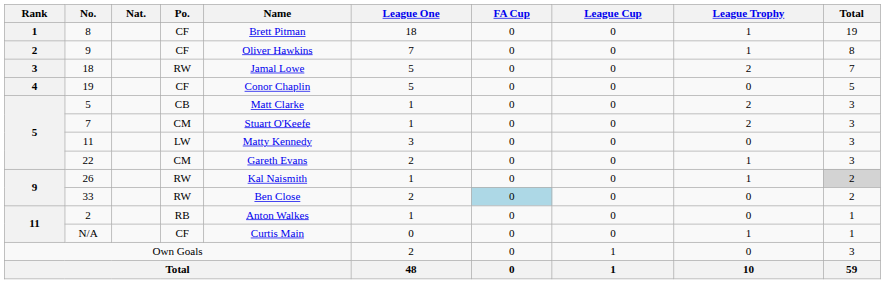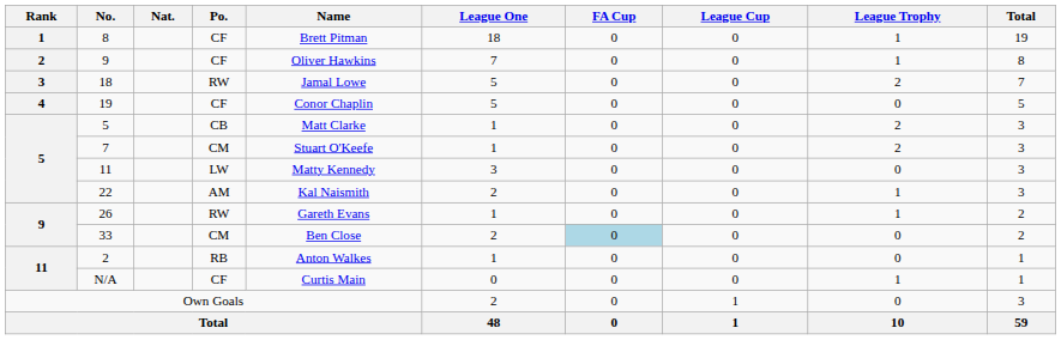 <table class="wikitable" style="text-align:center; font-size:95%; width:95%;">
 <tr>
 <th>Rank</th>
 <th>No.</th>
 <th>Nat.</th>
 <th>Po.</th>
 <th>Name</th>
 <th><a href='#'>League One</a></th>
 <th><a href='#'>FA Cup</a></th>
 <th><a href='#'>League Cup</a></th>
 <th><a href='#'>League Trophy</a></th>
 <th>Total</th>
 </tr>
 <tr>
 <th rowspan=1>1</th>
 <td>8</td>
 <td></td>
 <td>CF</td>
 <td><a href='#'>Brett Pitman</a></td>
 <td>18</td>
 <td>0</td>
 <td>0</td>
 <td>1</td>
 <td>19</td>
 </tr>
 <tr>
 <th rowspan=1>2</th>
 <td>9</td>
 <td></td>
 <td>CF</td>
 <td><a href='#'>Oliver Hawkins</a></td>
 <td>7</td>
 <td>0</td>
 <td>0</td>
 <td>1</td>
 <td>8</td>
 </tr>
 <tr>
 <th rowspan=1>3</th>
 <td>18</td>
 <td></td>
 <td>RW</td>
 <td><a href='#'>Jamal Lowe</a></td>
 <td>5</td>
 <td>0</td>
 <td>0</td>
 <td>2</td>
 <td>7</td>
 </tr>
 <tr>
 <th rowspan=1>4</th>
 <td>19</td>
 <td></td>
 <td>CF</td>
 <td><a href='#'>Conor Chaplin</a></td>
 <td>5</td>
 <td>0</td>
 <td>0</td>
 <td>0</td>
 <td>5</td>
 </tr>
 <tr>
 <th rowspan=4>5</th>
 <td>5</td>
 <td></td>
 <td>CB</td>
 <td><a href='#'>Matt Clarke</a></td>
 <td>1</td>
 <td>0</td>
 <td>0</td>
 <td>2</td>
 <td>3</td>
 </tr>
 <tr>
 <td>7</td>
 <td></td>
 <td>CM</td>
 <td><a href='#'>Stuart O'Keefe</a></td>
 <td>1</td>
 <td>0</td>
 <td>0</td>
 <td>2</td>
 <td>3</td>
 </tr>
 <tr>
 <td>11</td>
 <td></td>
 <td>LW</td>
 <td><a href='#'>Matty Kennedy</a></td>
 <td>3</td>
 <td>0</td>
 <td>0</td>
 <td>0</td>
 <td>3</td>
 </tr>
 <tr>
 <td>22</td>
 <td></td>
-<td>CM</td>
-<td><a href='#'>Gareth Evans</a></td>
+<td>AM</td>
+<td><a href='#'>Kal Naismith</a></td>
 <td>2</td>
 <td>0</td>
 <td>0</td>
 <td>1</td>
 <td>3</td>
 </tr>
 <tr>
 <th rowspan=2>9</th>
 <td>26</td>
 <td></td>
 <td>RW</td>
-<td><a href='#'>Kal Naismith</a></td>
+<td><a href='#'>Gareth Evans</a></td>
 <td>1</td>
 <td>0</td>
 <td>0</td>
 <td>1</td>
-<td style="background: lightgrey;">2</td>
+<td>2</td>
 </tr>
 <tr>
 <td>33</td>
 <td></td>
-<td>RW</td>
+<td>CM</td>
 <td><a href='#'>Ben Close</a></td>
 <td>2</td>
 <td style="background: lightblue;">0</td>
 <td>0</td>
 <td>0</td>
 <td>2</td>
 </tr>
 <tr>
 <th rowspan=2>11</th>
 <td>2</td>
 <td></td>
 <td>RB</td>
 <td><a href='#'>Anton Walkes</a></td>
 <td>1</td>
 <td>0</td>
 <td>0</td>
 <td>0</td>
 <td>1</td>
 </tr>
 <tr>
 <td>N/A</td>
 <td></td>
 <td>CF</td>
 <td><a href='#'>Curtis Main</a></td>
 <td>0</td>
 <td>0</td>
 <td>0</td>
 <td>1</td>
 <td>1</td>
 </tr>
 <tr>
 <td colspan=5>Own Goals</td>
 <td>2</td>
 <td>0</td>
 <td>1</td>
 <td>0</td>
 <td>3</td>
 </tr>
 <tr>
 <th colspan=5>Total</th>
 <th>48</th>
 <th>0</th>
 <th>1</th>
 <th>10</th>
 <th>59</th>
 </tr>
 </table>
